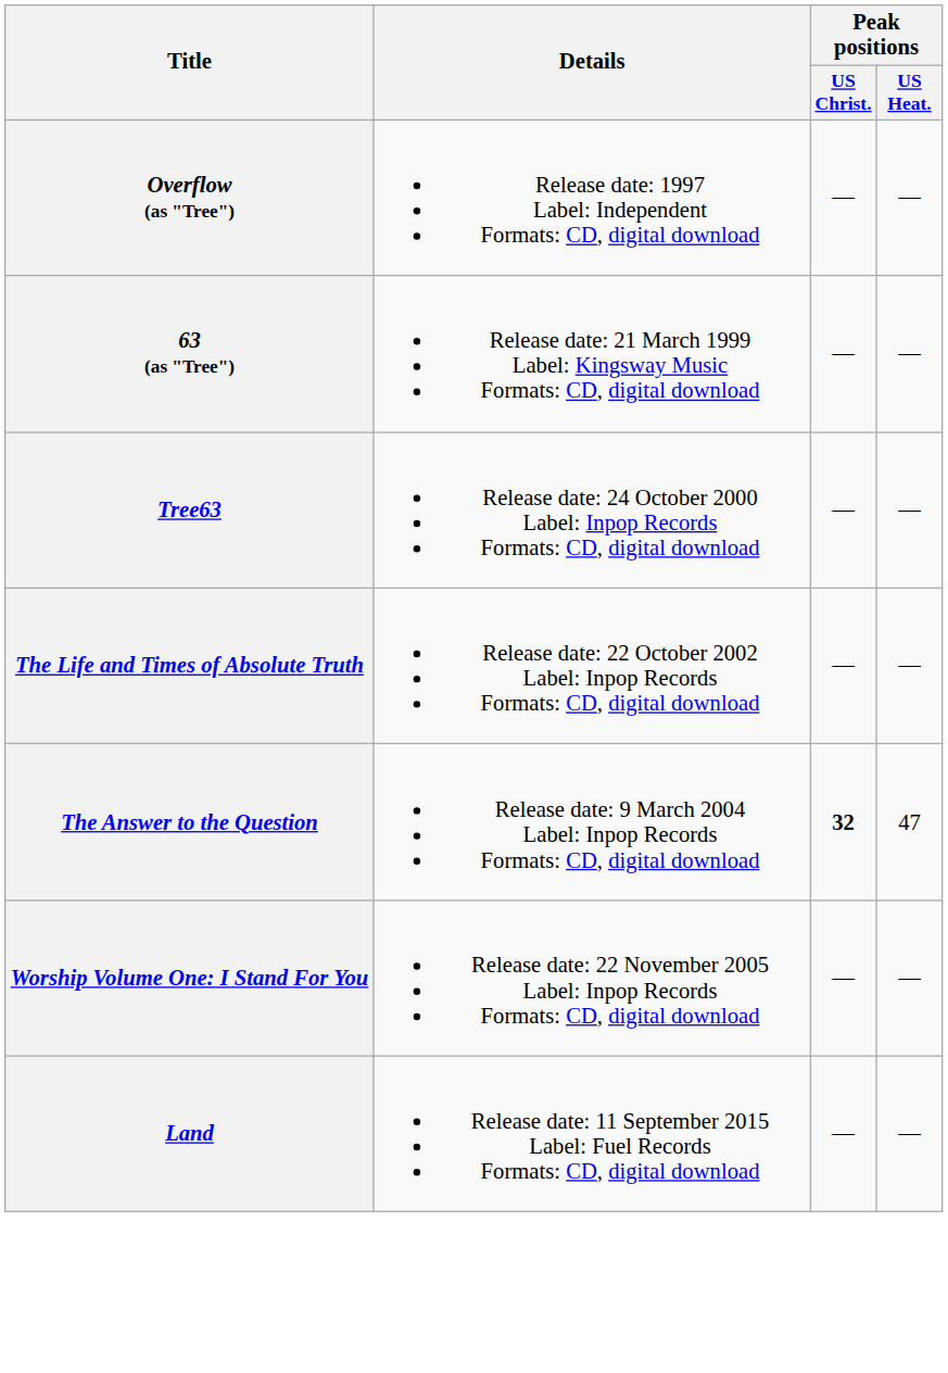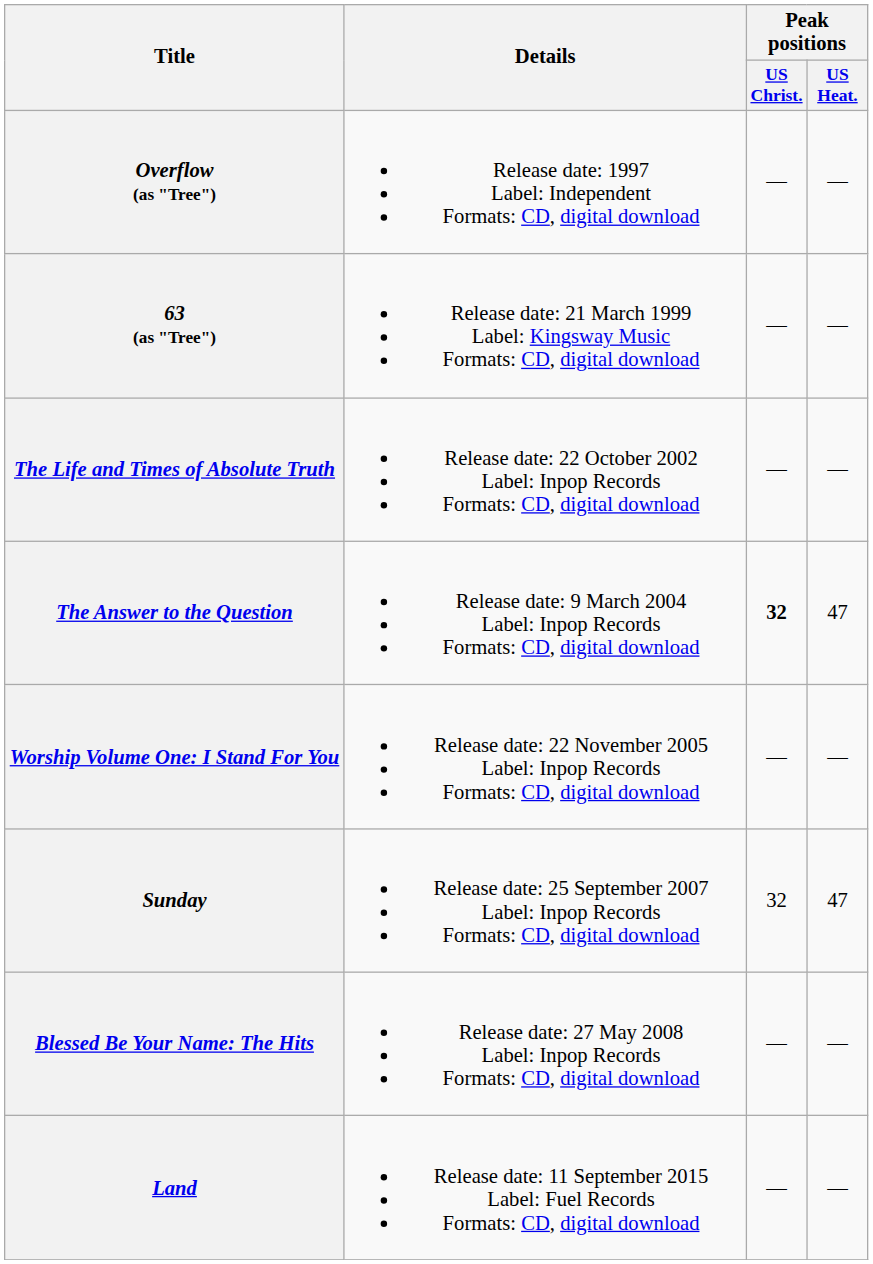 <table class="wikitable plainrowheaders" style="text-align:center;">
 <tr>
 <th scope="col" rowspan="2" style="width:16em;">Title</th>
 <th scope="col" rowspan="2" style="width:19em;">Details</th>
 <th scope="col" colspan="2">Peak positions</th>
 </tr>
 <tr>
 <th scope="col" style="width:3em;font-size:85%;"><a href='#'>US Christ.</a><br></th>
 <th scope="col" style="width:3em;font-size:85%;"><a href='#'>US Heat.</a><br></th>
 </tr>
 <tr>
 <th scope="row"><em>Overflow</em> <br><small>(as "Tree")</small></th>
 <td><br><ul><li>Release date: 1997</li><li>Label: Independent</li><li>Formats: <a href='#'>CD</a>, <a href='#'>digital download</a></li></ul></td>
 <td>—</td>
 <td>—</td>
 </tr>
 <tr>
 <th scope="row"><em>63</em> <br><small>(as "Tree")</small></th>
 <td><br><ul><li>Release date: 21 March 1999</li><li>Label: <a href='#'>Kingsway Music</a></li><li>Formats: <a href='#'>CD</a>, <a href='#'>digital download</a></li></ul></td>
 <td>—</td>
 <td>—</td>
 </tr>
 <tr>
-<th scope="row"><em><a href='#'>Tree63</a></em></th>
-<td><br><ul><li>Release date: 24 October 2000</li><li>Label: <a href='#'>Inpop Records</a></li><li>Formats: <a href='#'>CD</a>, <a href='#'>digital download</a></li></ul></td>
-<td>—</td>
-<td>—</td>
-</tr>
-<tr>
 <th scope="row"><em><a href='#'>The Life and Times of Absolute Truth</a></em></th>
 <td><br><ul><li>Release date: 22 October 2002</li><li>Label: Inpop Records</li><li>Formats: <a href='#'>CD</a>, <a href='#'>digital download</a></li></ul></td>
 <td>—</td>
 <td>—</td>
 </tr>
 <tr>
 <th scope="row"><em><a href='#'>The Answer to the Question</a></em></th>
 <td><br><ul><li>Release date: 9 March 2004</li><li>Label: Inpop Records</li><li>Formats: <a href='#'>CD</a>, <a href='#'>digital download</a></li></ul></td>
 <td><strong>32</strong></td>
 <td>47</td>
 </tr>
 <tr>
 <th scope="row"><em><a href='#'>Worship Volume One: I Stand For You</a></em></th>
 <td><br><ul><li>Release date: 22 November 2005</li><li>Label: Inpop Records</li><li>Formats: <a href='#'>CD</a>, <a href='#'>digital download</a></li></ul></td>
 <td>—</td>
 <td>—</td>
 </tr>
 <tr>
+<th scope="row"><em>Sunday</em></th>
+<td><br><ul><li>Release date: 25 September 2007</li><li>Label: Inpop Records</li><li>Formats: <a href='#'>CD</a>, <a href='#'>digital download</a></li></ul></td>
+<td>32</td>
+<td>47</td>
+</tr>
+<tr>
+<th scope="row"><em><a href='#'>Blessed Be Your Name: The Hits</a></em></th>
+<td><br><ul><li>Release date: 27 May 2008</li><li>Label: Inpop Records</li><li>Formats: <a href='#'>CD</a>, <a href='#'>digital download</a></li></ul></td>
+<td>—</td>
+<td>—</td>
+</tr>
+<tr>
 <th scope="row"><em><a href='#'>Land</a></em></th>
 <td><br><ul><li>Release date: 11 September 2015</li><li>Label: Fuel Records</li><li>Formats: <a href='#'>CD</a>, <a href='#'>digital download</a></li></ul></td>
 <td>—</td>
 <td>—</td>
 </tr>
 </table>
